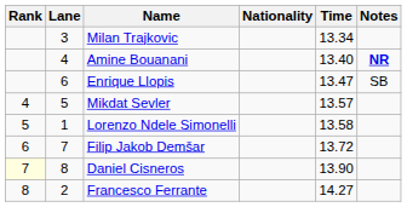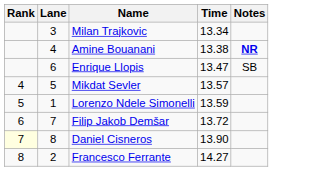 <table class="wikitable sortable" style="text-align:center">
 <tr>
 <th>Rank</th>
 <th>Lane</th>
 <th>Name</th>
-<th>Nationality</th>
 <th>Time</th>
 <th>Notes</th>
 </tr>
 <tr>
 <td></td>
 <td>3</td>
 <td align=left><a href='#'>Milan Trajkovic</a></td>
-<td align=left></td>
 <td>13.34</td>
 <td></td>
 </tr>
 <tr>
 <td></td>
 <td>4</td>
 <td align=left><a href='#'>Amine Bouanani</a></td>
-<td align=left></td>
-<td>13.40</td>
+<td>13.38</td>
 <td><strong><a href='#'>NR</a></strong></td>
 </tr>
 <tr>
 <td></td>
 <td>6</td>
 <td align=left><a href='#'>Enrique Llopis</a></td>
-<td align=left></td>
 <td>13.47</td>
 <td>SB</td>
 </tr>
 <tr>
 <td>4</td>
 <td>5</td>
 <td align=left><a href='#'>Mikdat Sevler</a></td>
-<td align=left></td>
 <td>13.57</td>
 <td></td>
 </tr>
 <tr>
 <td>5</td>
 <td>1</td>
 <td align=left><a href='#'>Lorenzo Ndele Simonelli</a></td>
-<td align=left></td>
-<td>13.58</td>
+<td>13.59</td>
 <td></td>
 </tr>
 <tr>
 <td>6</td>
 <td>7</td>
 <td align=left><a href='#'>Filip Jakob Demšar</a></td>
-<td align=left></td>
 <td>13.72</td>
 <td></td>
 </tr>
 <tr>
 <td style="background: lightyellow;">7</td>
 <td>8</td>
 <td align=left><a href='#'>Daniel Cisneros</a></td>
-<td align=left></td>
 <td>13.90</td>
 <td></td>
 </tr>
 <tr>
 <td>8</td>
 <td>2</td>
 <td align=left><a href='#'>Francesco Ferrante</a></td>
-<td align=left></td>
 <td>14.27</td>
 <td></td>
 </tr>
 </table>
